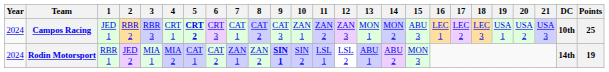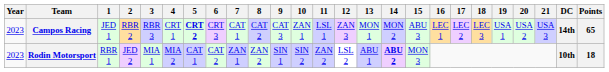 <table class="wikitable" style="text-align:center; font-size:85%">
 <tr>
 <th scope="col">Year</th>
 <th scope="col">Team</th>
 <th scope="col">1</th>
 <th scope="col">2</th>
 <th scope="col">3</th>
 <th scope="col">4</th>
 <th scope="col">5</th>
 <th scope="col">6</th>
 <th scope="col">7</th>
 <th scope="col">8</th>
 <th scope="col">9</th>
 <th scope="col">10</th>
 <th scope="col">11</th>
 <th scope="col">12</th>
 <th scope="col">13</th>
 <th scope="col">14</th>
 <th scope="col">15</th>
 <th scope="col">16</th>
 <th scope="col">17</th>
 <th scope="col">18</th>
 <th scope="col">19</th>
 <th scope="col">20</th>
 <th scope="col">21</th>
 <th scope="col">DC</th>
 <th scope="col">Points</th>
 </tr>
 <tr>
-<td scope="row"><a href='#'>2024</a></td>
+<td scope="row"><a href='#'>2023</a></td>
 <th nowrap><a href='#'>Campos Racing</a></th>
 <td style="background:#DFFFDF;"><a href='#'>JED<br>1</a><br></td>
 <td style="background:#FFDF9F;"><a href='#'>RBR<br>2</a><br></td>
 <td style="background:#CFCFFF;"><a href='#'>RBR<br>3</a><br></td>
 <td style="background:#DFFFDF;"><a href='#'>CRT<br>1</a><br></td>
 <td style="background:#DFFFDF;"><strong><a href='#'>CRT<br>2</a><br></strong></td>
 <td style="background:#EFCFFF;"><a href='#'>CRT<br>3</a><br></td>
 <td style="background:#DFFFDF;"><a href='#'>CAT<br>1</a><br></td>
 <td style="background:#CFCFFD;"><a href='#'>CAT<br>2</a><br></td>
 <td style="background:#DFFFDF;"><a href='#'>CAT<br>3</a><br></td>
 <td style="background:#DFFFDF;"><a href='#'>ZAN<br>1</a><br></td>
-<td style="background:#CFCFFF;"><a href='#'>ZAN<br>2</a><br></td>
+<td style="background:#CFCFFF;"><a href='#'>LSL<br>1</a><br></td>
 <td style="background:#EFCFFF;"><a href='#'>ZAN<br>3</a><br></td>
 <td style="background:#DFFFDF;"><a href='#'>MON<br>1</a><br></td>
 <td style="background:#CFCFFF;"><a href='#'>MON<br>2</a><br></td>
 <td style="background:#DFFFDF;"><a href='#'>ABU<br>3</a><br></td>
 <td style="background:#FFDF9F;"><a href='#'>LEC<br>1</a><br></td>
 <td style="background:#EFCFFF;"><a href='#'>LEC<br>2</a><br></td>
 <td style="background:#FFDF9F;"><a href='#'>LEC<br>3</a><br></td>
 <td style="background:#DFFFDF;"><a href='#'>USA<br>1</a><br></td>
 <td style="background:#DFFFDF;"><a href='#'>USA<br>2</a><br></td>
 <td style="background:#CFCFFF;"><a href='#'>USA<br>3</a><br></td>
-<th>10th</th>
-<th>25</th>
+<th>14th</th>
+<th>65</th>
 </tr>
 <tr>
-<td scope="row"><a href='#'>2024</a></td>
+<td scope="row"><a href='#'>2023</a></td>
 <th nowrap><a href='#'>Rodin Motorsport</a></th>
 <td style="background:#DFFFDF;"><a href='#'>RBR<br>1</a><br></td>
 <td style="background:#EFCFFF;"><a href='#'>JED<br>2</a><br></td>
 <td style="background:#DFFFDF;"><a href='#'>MIA<br>1</a><br></td>
 <td style="background:#CFCFFF;"><a href='#'>MIA<br>2</a><br></td>
 <td style="background:#CFCFFF;"><a href='#'>CAT<br>1</a><br></td>
 <td style="background:#DFFFDF;"><a href='#'>CAT<br>2</a><br></td>
 <td style="background:#CFCFFF;"><a href='#'>ZAN<br>1</a><br></td>
 <td style="background:#DFFFDF;"><a href='#'>ZAN<br>2</a><br></td>
-<td style="background:#CFCFFF;"><strong><a href='#'>SIN<br>1</a><br></strong></td>
+<td style="background:#CFCFFF;"><a href='#'>SIN<br>1</a><br></td>
 <td style="background:#CFCFFF;"><a href='#'>SIN<br>2</a><br></td>
-<td style="background:#CFCFFF;"><a href='#'>LSL<br>1</a><br></td>
+<td style="background:#CFCFFF;"><a href='#'>ZAN<br>2</a><br></td>
 <td style="background:#FFFFFF;"><a href='#'>LSL<br>2</a><br></td>
 <td style="background:#CFCFFF;"><a href='#'>ABU<br>1</a><br></td>
-<td style="background:#EFCFFF;"><a href='#'>ABU<br>2</a><br></td>
+<td style="background:#EFCFFF;"><strong><a href='#'>ABU<br>2</a><br></strong></td>
 <td style="background:#DFFFDF;"><a href='#'>MON<br>3</a><br></td>
 <td colspan=6></td>
-<th>14th</th>
-<th>19</th>
+<th>10th</th>
+<th>18</th>
 </tr>
 </table>
